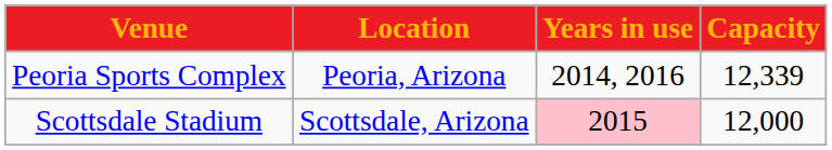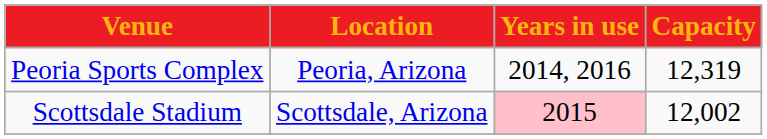 <table class="wikitable" style="text-align:center">
 <tr>
 <th style="background:#EC1C24; color:#FAB50F;" scope="col">Venue</th>
 <th style="background:#EC1C24; color:#FAB50F;" scope="col">Location</th>
 <th style="background:#EC1C24; color:#FAB50F;" scope="col">Years in use</th>
 <th style="background:#EC1C24; color:#FAB50F;" scope="col">Capacity</th>
 </tr>
 <tr>
 <td><a href='#'>Peoria Sports Complex</a></td>
 <td><a href='#'>Peoria, Arizona</a></td>
 <td>2014, 2016</td>
-<td>12,339</td>
+<td>12,319</td>
 </tr>
 <tr>
 <td><a href='#'>Scottsdale Stadium</a></td>
 <td><a href='#'>Scottsdale, Arizona</a></td>
 <td style="background: pink;">2015</td>
-<td>12,000</td>
+<td>12,002</td>
 </tr>
 </table>
